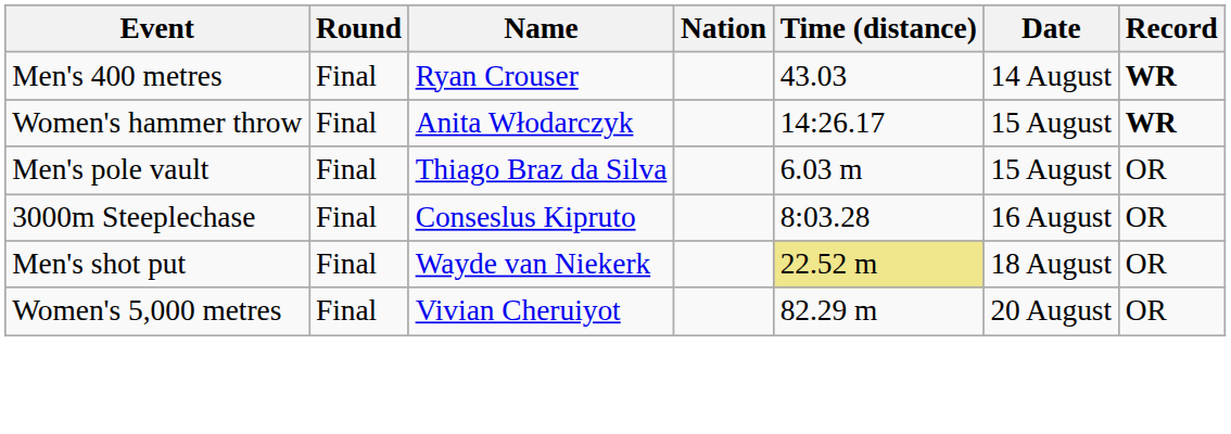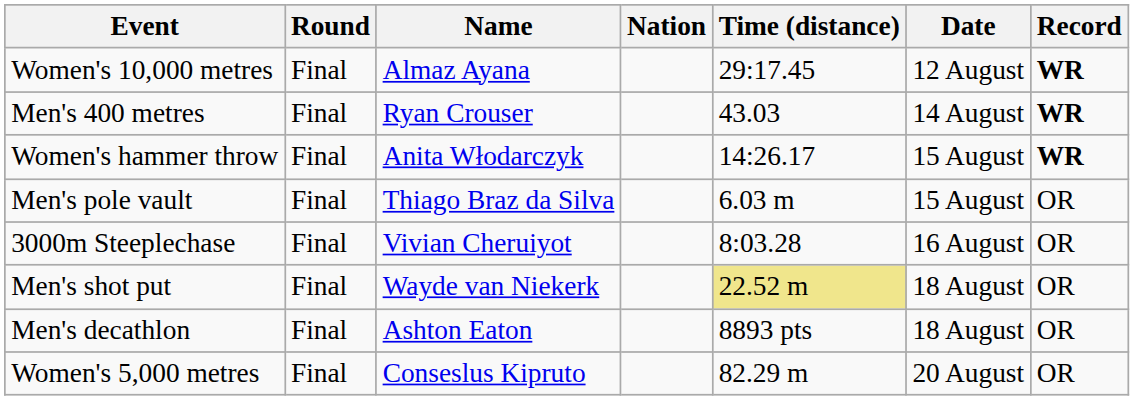 <table class="wikitable">
 <tr>
 <th>Event</th>
 <th>Round</th>
 <th>Name</th>
 <th>Nation</th>
 <th>Time (distance)</th>
 <th>Date</th>
 <th>Record</th>
+</tr>
+<tr>
+<td>Women's 10,000 metres</td>
+<td>Final</td>
+<td><a href='#'>Almaz Ayana</a></td>
+<td></td>
+<td>29:17.45</td>
+<td>12 August</td>
+<td><strong>WR</strong></td>
 </tr>
 <tr>
 <td>Men's 400 metres</td>
 <td>Final</td>
 <td><a href='#'>Ryan Crouser</a></td>
 <td></td>
 <td>43.03</td>
 <td>14 August</td>
 <td><strong>WR</strong></td>
 </tr>
 <tr>
 <td>Women's hammer throw</td>
 <td>Final</td>
 <td><a href='#'>Anita Włodarczyk</a></td>
 <td></td>
 <td>14:26.17</td>
 <td>15 August</td>
 <td><strong>WR</strong></td>
 </tr>
 <tr>
 <td>Men's pole vault</td>
 <td>Final</td>
 <td><a href='#'>Thiago Braz da Silva</a></td>
 <td></td>
 <td>6.03 m</td>
 <td>15 August</td>
 <td>OR</td>
 </tr>
 <tr>
 <td>3000m Steeplechase</td>
 <td>Final</td>
-<td><a href='#'>Conseslus Kipruto</a></td>
+<td><a href='#'>Vivian Cheruiyot</a></td>
 <td></td>
 <td>8:03.28</td>
 <td>16 August</td>
 <td>OR</td>
 </tr>
 <tr>
 <td>Men's shot put</td>
 <td>Final</td>
 <td><a href='#'>Wayde van Niekerk</a></td>
 <td></td>
 <td style="background: khaki;">22.52 m</td>
 <td>18 August</td>
 <td>OR</td>
 </tr>
 <tr>
+<td>Men's decathlon</td>
+<td>Final</td>
+<td><a href='#'>Ashton Eaton</a></td>
+<td></td>
+<td>8893 pts</td>
+<td>18 August</td>
+<td>OR</td>
+</tr>
+<tr>
 <td>Women's 5,000 metres</td>
 <td>Final</td>
-<td><a href='#'>Vivian Cheruiyot</a></td>
+<td><a href='#'>Conseslus Kipruto</a></td>
 <td></td>
 <td>82.29 m</td>
 <td>20  August</td>
 <td>OR</td>
 </tr>
 </table>
